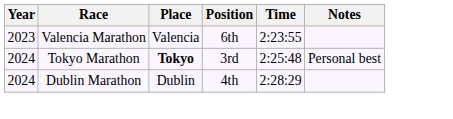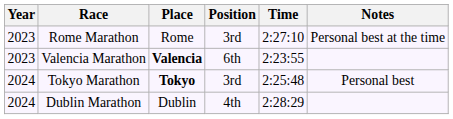 <table class="wikitable" style="text-align:center; background:#faf5ff;">
 <tr>
 <th>Year</th>
 <th>Race</th>
 <th>Place</th>
 <th>Position</th>
 <th>Time</th>
 <th>Notes</th>
 </tr>
 <tr>
 <td>2023</td>
+<td>Rome Marathon</td>
+<td>Rome</td>
+<td>3rd</td>
+<td>2:27:10</td>
+<td>Personal best at the time</td>
+</tr>
+<tr>
+<td>2023</td>
 <td>Valencia Marathon</td>
-<td>Valencia</td>
+<td><strong>Valencia</strong></td>
 <td>6th</td>
 <td>2:23:55</td>
 <td></td>
 </tr>
 <tr>
 <td>2024</td>
 <td>Tokyo Marathon</td>
 <td><strong>Tokyo</strong></td>
 <td>3rd</td>
 <td>2:25:48</td>
 <td>Personal best</td>
 </tr>
 <tr>
 <td>2024</td>
 <td>Dublin Marathon</td>
 <td>Dublin</td>
 <td>4th</td>
 <td>2:28:29</td>
 <td></td>
 </tr>
 </table>
